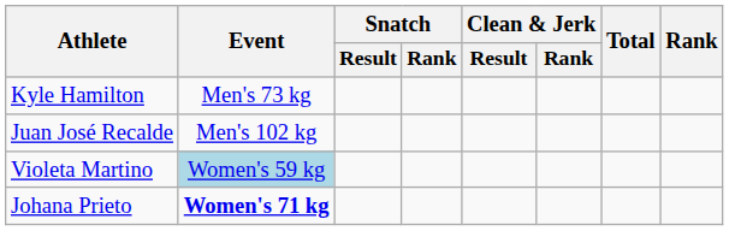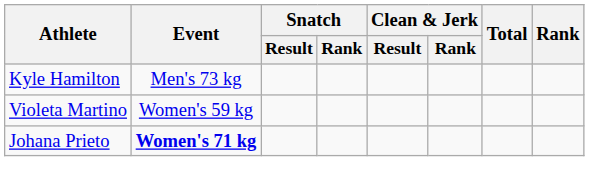 <table class="wikitable" style="font-size:90%">
 <tr>
 <th rowspan=2>Athlete</th>
 <th rowspan=2>Event</th>
 <th colspan="2">Snatch</th>
 <th colspan="2">Clean & Jerk</th>
 <th rowspan="2">Total</th>
 <th rowspan="2">Rank</th>
 </tr>
 <tr style="font-size:95%">
 <th>Result</th>
 <th>Rank</th>
 <th>Result</th>
 <th>Rank</th>
 </tr>
 <tr align=center>
 <td align=left><a href='#'>Kyle Hamilton</a></td>
 <td><a href='#'>Men's 73 kg</a></td>
 <td></td>
 <td></td>
 <td></td>
 <td></td>
 <td></td>
 <td></td>
 </tr>
 <tr align=center>
-<td align=left><a href='#'>Juan José Recalde</a></td>
-<td><a href='#'>Men's 102 kg</a></td>
-<td></td>
-<td></td>
-<td></td>
-<td></td>
-<td></td>
-<td></td>
-</tr>
-<tr align=center>
 <td align=left><a href='#'>Violeta Martino</a></td>
-<td style="background: lightblue;"><a href='#'>Women's 59 kg</a></td>
+<td><a href='#'>Women's 59 kg</a></td>
 <td></td>
 <td></td>
 <td></td>
 <td></td>
 <td></td>
 <td></td>
 </tr>
 <tr align=center>
 <td align=left><a href='#'>Johana Prieto</a></td>
 <td><strong><a href='#'>Women's 71 kg</a></strong></td>
 <td></td>
 <td></td>
 <td></td>
 <td></td>
 <td></td>
 <td></td>
 </tr>
 </table>
